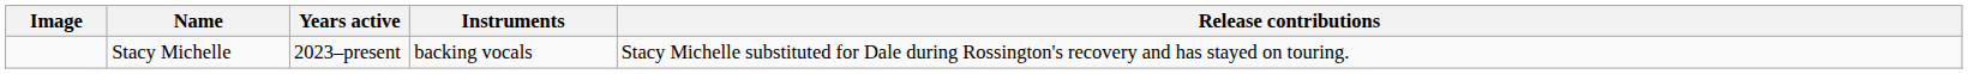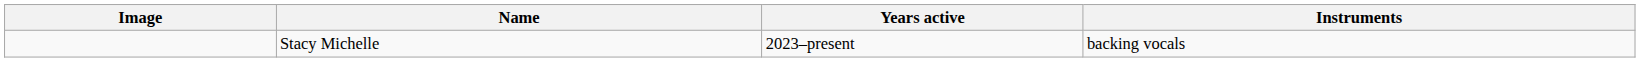 <table class="wikitable" border="1" width=100%>
 <tr>
 <th width="75">Image</th>
 <th width="140">Name</th>
 <th width="90">Years active</th>
 <th width="160">Instruments</th>
-<th>Release contributions</th>
 </tr>
 <tr>
 <td></td>
 <td>Stacy Michelle</td>
 <td>2023–present </td>
 <td>backing vocals</td>
-<td>Stacy Michelle substituted for Dale during Rossington's recovery and has stayed on touring.</td>
 </tr>
 </table>
